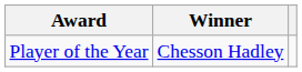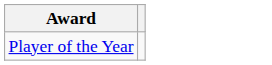 <table class="wikitable">
 <tr>
 <th>Award</th>
-<th>Winner</th>
 <th></th>
 </tr>
 <tr>
 <td><a href='#'>Player of the Year</a></td>
-<td> <a href='#'>Chesson Hadley</a></td>
 <td></td>
 </tr>
 </table>
